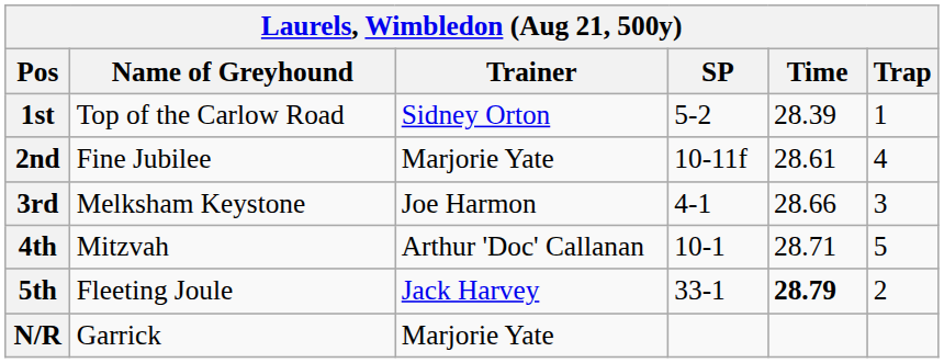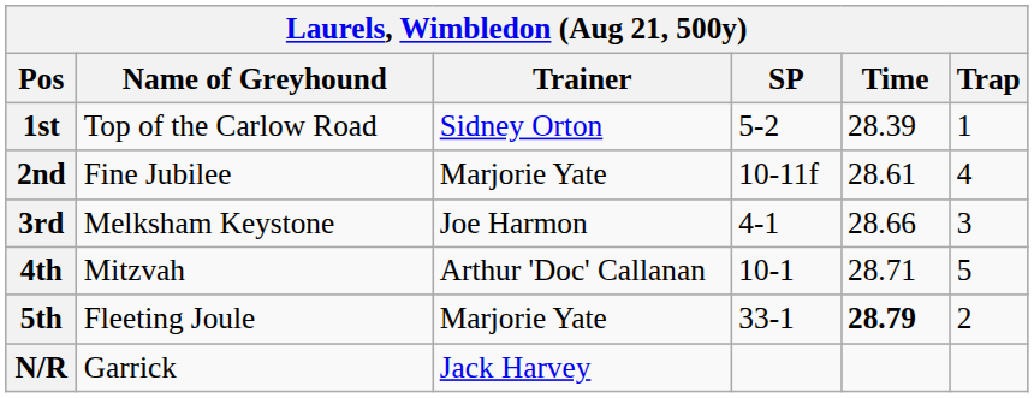 <table class="wikitable">
 <tr>
 <th colspan="6"><a href='#'>Laurels</a>, <a href='#'>Wimbledon</a> (Aug 21, 500y)</th>
 </tr>
 <tr>
 <th width=30>Pos</th>
 <th width=180>Name of Greyhound</th>
 <th width=150>Trainer</th>
 <th width=50>SP</th>
 <th width=50>Time</th>
 <th width=30>Trap</th>
 </tr>
 <tr>
 <th>1st</th>
 <td>Top of the Carlow Road</td>
 <td><a href='#'>Sidney Orton</a></td>
 <td>5-2</td>
 <td>28.39</td>
 <td>1</td>
 </tr>
 <tr>
 <th>2nd</th>
 <td>Fine Jubilee</td>
 <td>Marjorie Yate</td>
 <td>10-11f</td>
 <td>28.61</td>
 <td>4</td>
 </tr>
 <tr>
 <th>3rd</th>
 <td>Melksham Keystone</td>
 <td>Joe Harmon</td>
 <td>4-1</td>
 <td>28.66</td>
 <td>3</td>
 </tr>
 <tr>
 <th>4th</th>
 <td>Mitzvah</td>
 <td>Arthur 'Doc' Callanan</td>
 <td>10-1</td>
 <td>28.71</td>
 <td>5</td>
 </tr>
 <tr>
 <th>5th</th>
 <td>Fleeting Joule</td>
-<td><a href='#'>Jack Harvey</a></td>
+<td>Marjorie Yate</td>
 <td>33-1</td>
 <td><strong>28.79</strong></td>
 <td>2</td>
 </tr>
 <tr>
 <th>N/R</th>
 <td>Garrick</td>
-<td>Marjorie Yate</td>
+<td><a href='#'>Jack Harvey</a></td>
 <td></td>
 <td></td>
 <td></td>
 </tr>
 </table>
